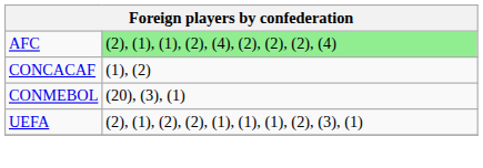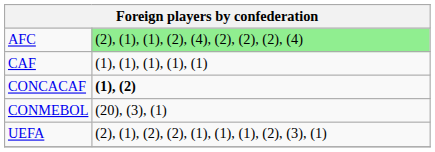 <table class="wikitable" style="font-size:80%;" width=61%>
 <tr>
 <th colspan=2 style="width:200px;">Foreign players by confederation</th>
 </tr>
 <tr>
 <td width=10%><a href='#'>AFC</a></td>
 <td style="background: lightgreen;"> (2),  (1),  (1),  (2),  (4),  (2),  (2),  (2),  (4)</td>
 </tr>
 <tr>
+<td width=10%><a href='#'>CAF</a></td>
+<td> (1),  (1),  (1),  (1),  (1)</td>
+</tr>
+<tr>
 <td width=10%><a href='#'>CONCACAF</a></td>
-<td> (1),  (2)</td>
+<td><strong> (1),  (2)</strong></td>
 </tr>
 <tr>
 <td width=10%><a href='#'>CONMEBOL</a></td>
 <td> (20),  (3),  (1)</td>
 </tr>
 <tr>
 <td width=10%><a href='#'>UEFA</a></td>
 <td> (2),  (1),  (2),  (2),  (1),  (1),  (1),  (2),  (3),  (1)</td>
 </tr>
 <tr>
 </tr>
 </table>
